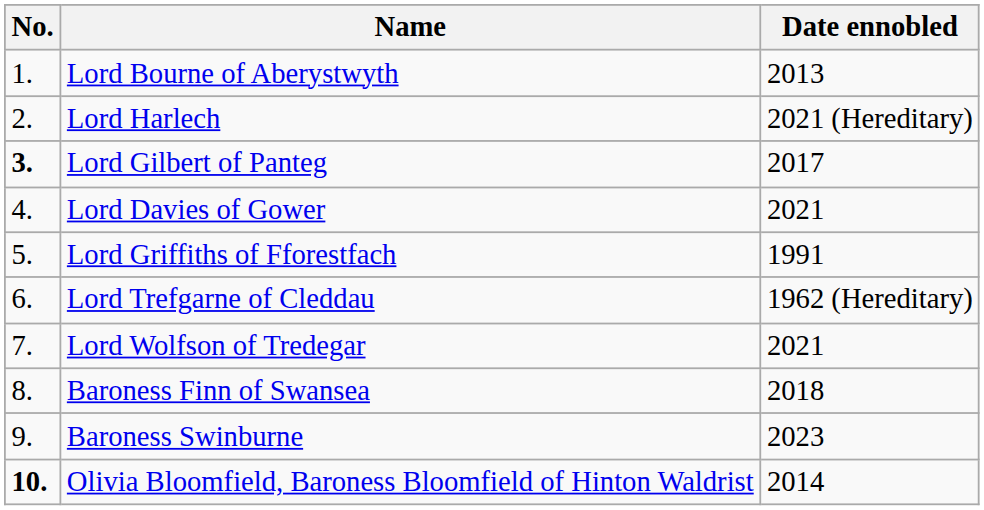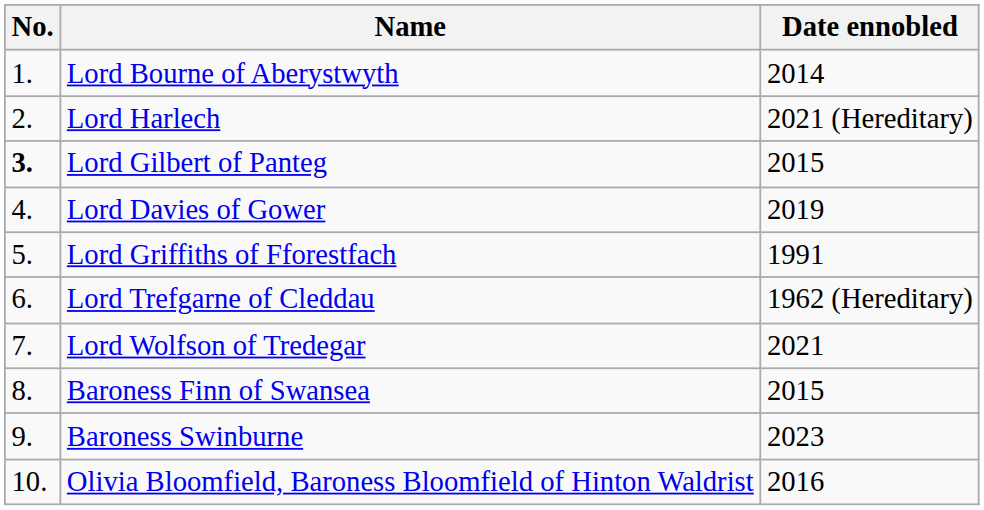 <table class="wikitable sortable">
 <tr>
 <th>No.</th>
 <th>Name</th>
 <th>Date ennobled</th>
 </tr>
 <tr>
 <td>1.</td>
 <td><a href='#'>Lord Bourne of Aberystwyth</a></td>
-<td>2013</td>
+<td>2014</td>
 </tr>
 <tr>
 <td>2.</td>
 <td><a href='#'>Lord Harlech</a></td>
 <td>2021 (Hereditary)</td>
 </tr>
 <tr>
 <td><strong>3.</strong></td>
 <td><a href='#'>Lord Gilbert of Panteg</a></td>
-<td>2017</td>
+<td>2015</td>
 </tr>
 <tr>
 <td>4.</td>
 <td><a href='#'>Lord Davies of Gower</a></td>
-<td>2021</td>
+<td>2019</td>
 </tr>
 <tr>
 <td>5.</td>
 <td><a href='#'>Lord Griffiths of Fforestfach</a></td>
 <td>1991</td>
 </tr>
 <tr>
 <td>6.</td>
 <td><a href='#'>Lord Trefgarne of Cleddau</a></td>
 <td>1962 (Hereditary)</td>
 </tr>
 <tr>
 <td>7.</td>
 <td><a href='#'>Lord Wolfson of Tredegar</a></td>
 <td>2021</td>
 </tr>
 <tr>
 <td>8.</td>
 <td><a href='#'>Baroness Finn of Swansea</a></td>
-<td>2018</td>
+<td>2015</td>
 </tr>
 <tr>
 <td>9.</td>
 <td><a href='#'>Baroness Swinburne</a></td>
 <td>2023</td>
 </tr>
 <tr>
-<td><strong>10.</strong></td>
+<td>10.</td>
 <td><a href='#'>Olivia Bloomfield, Baroness Bloomfield of Hinton Waldrist</a></td>
-<td>2014</td>
+<td>2016</td>
 </tr>
 </table>
